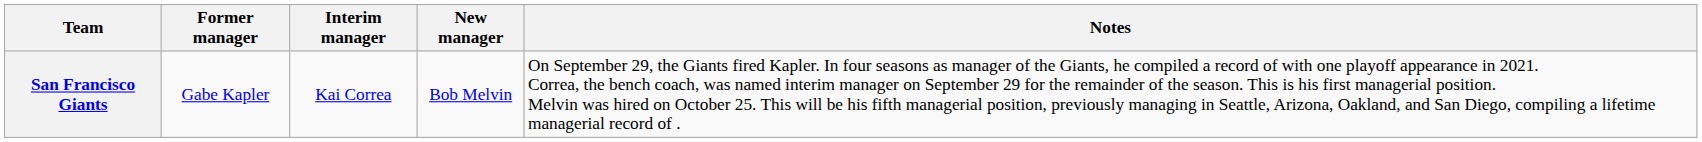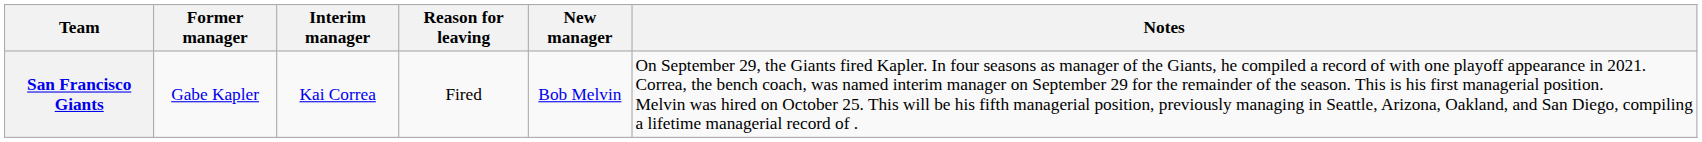 <table class="wikitable plainrowheaders" style="text-align:center;">
 <tr>
 <th scope="col">Team</th>
 <th scope="col">Former manager</th>
 <th scope="col">Interim manager</th>
+<th scope="col">Reason for leaving</th>
 <th scope="col">New manager</th>
 <th scope="col">Notes</th>
 </tr>
 <tr>
 <th scope="row" style="text-align:center;"><a href='#'>San Francisco Giants</a></th>
 <td><a href='#'>Gabe Kapler</a></td>
 <td><a href='#'>Kai Correa</a></td>
+<td style="text-align:center;">Fired</td>
 <td><a href='#'>Bob Melvin</a></td>
 <td style="text-align:left;">On September 29, the Giants fired Kapler. In four seasons as manager of the Giants, he compiled a record of  with one playoff appearance in 2021.<br>Correa, the bench coach, was named interim manager on September 29 for the remainder of the season. This is his first managerial position.<br>Melvin was hired on October 25. This will be his fifth managerial position, previously managing in Seattle, Arizona, Oakland, and San Diego, compiling a lifetime managerial record of .</td>
 </tr>
 </table>
